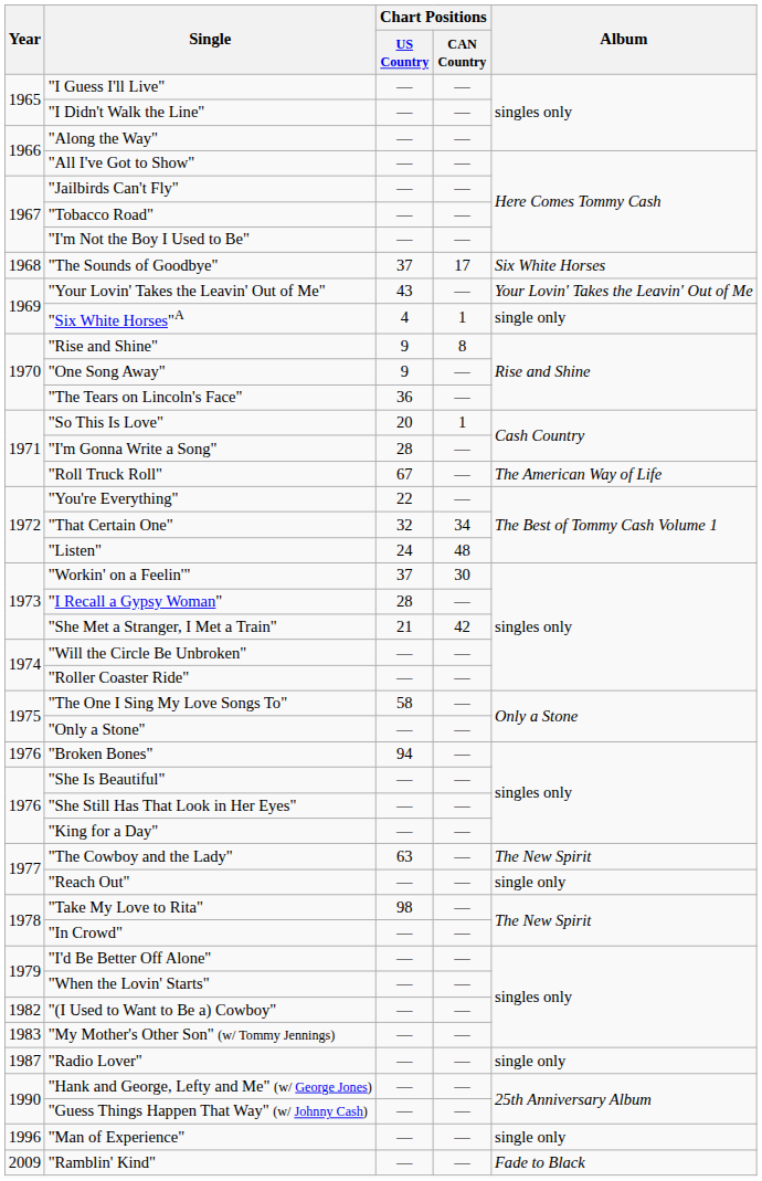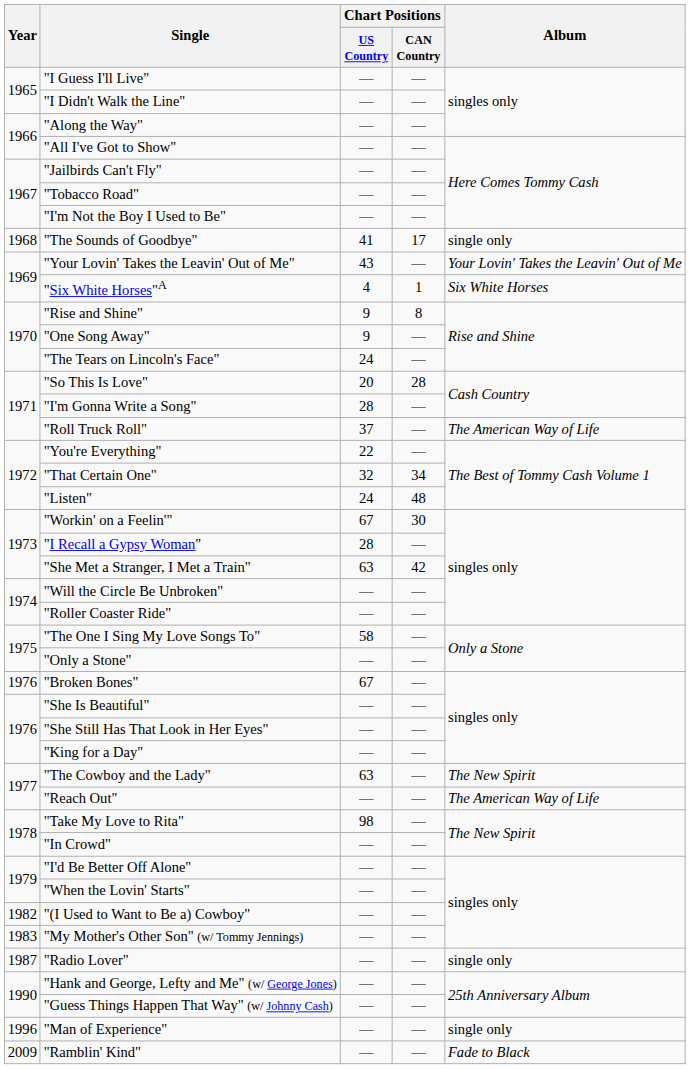 <table class="wikitable">
 <tr>
 <th rowspan="2">Year</th>
 <th rowspan="2">Single</th>
 <th colspan="2">Chart Positions</th>
 <th rowspan="2">Album</th>
 </tr>
 <tr>
 <th width="50"><small><a href='#'>US Country</a></small></th>
 <th width="50"><small>CAN Country</small></th>
 </tr>
 <tr>
 <td rowspan="2">1965</td>
 <td>"I Guess I'll Live"</td>
 <td align="center">—</td>
 <td align="center">—</td>
 <td rowspan="3">singles only</td>
 </tr>
 <tr>
 <td>"I Didn't Walk the Line"</td>
 <td align="center">—</td>
 <td align="center">—</td>
 </tr>
 <tr>
 <td rowspan="2">1966</td>
 <td>"Along the Way"</td>
 <td align="center">—</td>
 <td align="center">—</td>
 </tr>
 <tr>
 <td>"All I've Got to Show"</td>
 <td align="center">—</td>
 <td align="center">—</td>
 <td rowspan="4"><em>Here Comes Tommy Cash</em></td>
 </tr>
 <tr>
 <td rowspan="3">1967</td>
 <td>"Jailbirds Can't Fly"</td>
 <td align="center">—</td>
 <td align="center">—</td>
 </tr>
 <tr>
 <td>"Tobacco Road"</td>
 <td align="center">—</td>
 <td align="center">—</td>
 </tr>
 <tr>
 <td>"I'm Not the Boy I Used to Be"</td>
 <td align="center">—</td>
 <td align="center">—</td>
 </tr>
 <tr>
 <td>1968</td>
 <td>"The Sounds of Goodbye"</td>
-<td align="center">37</td>
+<td align="center">41</td>
 <td align="center">17</td>
-<td><em>Six White Horses</em></td>
+<td>single only</td>
 </tr>
 <tr>
 <td rowspan="2">1969</td>
 <td>"Your Lovin' Takes the Leavin' Out of Me"</td>
 <td align="center">43</td>
 <td align="center">—</td>
 <td><em>Your Lovin' Takes the Leavin' Out of Me</em></td>
 </tr>
 <tr>
 <td>"<a href='#'>Six White Horses</a>"<sup>A</sup></td>
 <td align="center">4</td>
 <td align="center">1</td>
-<td>single only</td>
+<td><em>Six White Horses</em></td>
 </tr>
 <tr>
 <td rowspan="3">1970</td>
 <td>"Rise and Shine"</td>
 <td align="center">9</td>
 <td align="center">8</td>
 <td rowspan="3"><em>Rise and Shine</em></td>
 </tr>
 <tr>
 <td>"One Song Away"</td>
 <td align="center">9</td>
 <td align="center">—</td>
 </tr>
 <tr>
 <td>"The Tears on Lincoln's Face"</td>
-<td align="center">36</td>
+<td align="center">24</td>
 <td align="center">—</td>
 </tr>
 <tr>
 <td rowspan="3">1971</td>
 <td>"So This Is Love"</td>
 <td align="center">20</td>
-<td align="center">1</td>
+<td align="center">28</td>
 <td rowspan="2"><em>Cash Country</em></td>
 </tr>
 <tr>
 <td>"I'm Gonna Write a Song"</td>
 <td align="center">28</td>
 <td align="center">—</td>
 </tr>
 <tr>
 <td>"Roll Truck Roll"</td>
-<td align="center">67</td>
+<td align="center">37</td>
 <td align="center">—</td>
 <td><em>The American Way of Life</em></td>
 </tr>
 <tr>
 <td rowspan="3">1972</td>
 <td>"You're Everything"</td>
 <td align="center">22</td>
 <td align="center">—</td>
 <td rowspan="3"><em>The Best of Tommy Cash Volume 1</em></td>
 </tr>
 <tr>
 <td>"That Certain One"</td>
 <td align="center">32</td>
 <td align="center">34</td>
 </tr>
 <tr>
 <td>"Listen"</td>
 <td align="center">24</td>
 <td align="center">48</td>
 </tr>
 <tr>
 <td rowspan="3">1973</td>
 <td>"Workin' on a Feelin'"</td>
-<td align="center">37</td>
+<td align="center">67</td>
 <td align="center">30</td>
 <td rowspan="5">singles only</td>
 </tr>
 <tr>
 <td>"<a href='#'>I Recall a Gypsy Woman</a>"</td>
 <td align="center">28</td>
 <td align="center">—</td>
 </tr>
 <tr>
 <td>"She Met a Stranger, I Met a Train"</td>
-<td align="center">21</td>
+<td align="center">63</td>
 <td align="center">42</td>
 </tr>
 <tr>
 <td rowspan="2">1974</td>
 <td>"Will the Circle Be Unbroken"</td>
 <td align="center">—</td>
 <td align="center">—</td>
 </tr>
 <tr>
 <td>"Roller Coaster Ride"</td>
 <td align="center">—</td>
 <td align="center">—</td>
 </tr>
 <tr>
 <td rowspan="2">1975</td>
 <td>"The One I Sing My Love Songs To"</td>
 <td align="center">58</td>
 <td align="center">—</td>
 <td rowspan="2"><em>Only a Stone</em></td>
 </tr>
 <tr>
 <td>"Only a Stone"</td>
 <td align="center">—</td>
 <td align="center">—</td>
 </tr>
 <tr>
 <td>1976</td>
 <td>"Broken Bones"</td>
-<td align="center">94</td>
+<td align="center">67</td>
 <td align="center">—</td>
 <td rowspan="4">singles only</td>
 </tr>
 <tr>
 <td rowspan="3">1976</td>
 <td>"She Is Beautiful"</td>
 <td align="center">—</td>
 <td align="center">—</td>
 </tr>
 <tr>
 <td>"She Still Has That Look in Her Eyes"</td>
 <td align="center">—</td>
 <td align="center">—</td>
 </tr>
 <tr>
 <td>"King for a Day"</td>
 <td align="center">—</td>
 <td align="center">—</td>
 </tr>
 <tr>
 <td rowspan="2">1977</td>
 <td>"The Cowboy and the Lady"</td>
 <td align="center">63</td>
 <td align="center">—</td>
 <td><em>The New Spirit</em></td>
 </tr>
 <tr>
 <td>"Reach Out"</td>
 <td align="center">—</td>
 <td align="center">—</td>
-<td>single only</td>
+<td><em>The American Way of Life</em></td>
 </tr>
 <tr>
 <td rowspan="2">1978</td>
 <td>"Take My Love to Rita"</td>
 <td align="center">98</td>
 <td align="center">—</td>
 <td rowspan="2"><em>The New Spirit</em></td>
 </tr>
 <tr>
 <td>"In Crowd"</td>
 <td align="center">—</td>
 <td align="center">—</td>
 </tr>
 <tr>
 <td rowspan="2">1979</td>
 <td>"I'd Be Better Off Alone"</td>
 <td align="center">—</td>
 <td align="center">—</td>
 <td rowspan="4">singles only</td>
 </tr>
 <tr>
 <td>"When the Lovin' Starts"</td>
 <td align="center">—</td>
 <td align="center">—</td>
 </tr>
 <tr>
 <td>1982</td>
 <td>"(I Used to Want to Be a) Cowboy"</td>
 <td align="center">—</td>
 <td align="center">—</td>
 </tr>
 <tr>
 <td>1983</td>
 <td>"My Mother's Other Son" <small>(w/ Tommy Jennings)</small></td>
 <td align="center">—</td>
 <td align="center">—</td>
 </tr>
 <tr>
 <td>1987</td>
 <td>"Radio Lover"</td>
 <td align="center">—</td>
 <td align="center">—</td>
 <td>single only</td>
 </tr>
 <tr>
 <td rowspan="2">1990</td>
 <td>"Hank and George, Lefty and Me" <small>(w/ <a href='#'>George Jones</a>)</small></td>
 <td align="center">—</td>
 <td align="center">—</td>
 <td rowspan="2"><em>25th Anniversary Album</em></td>
 </tr>
 <tr>
 <td>"Guess Things Happen That Way" <small>(w/ <a href='#'>Johnny Cash</a>)</small></td>
 <td align="center">—</td>
 <td align="center">—</td>
 </tr>
 <tr>
 <td>1996</td>
 <td>"Man of Experience"</td>
 <td align="center">—</td>
 <td align="center">—</td>
 <td>single only</td>
 </tr>
 <tr>
 <td>2009</td>
 <td>"Ramblin' Kind"</td>
 <td align="center">—</td>
 <td align="center">—</td>
 <td><em>Fade to Black</em></td>
 </tr>
 </table>
